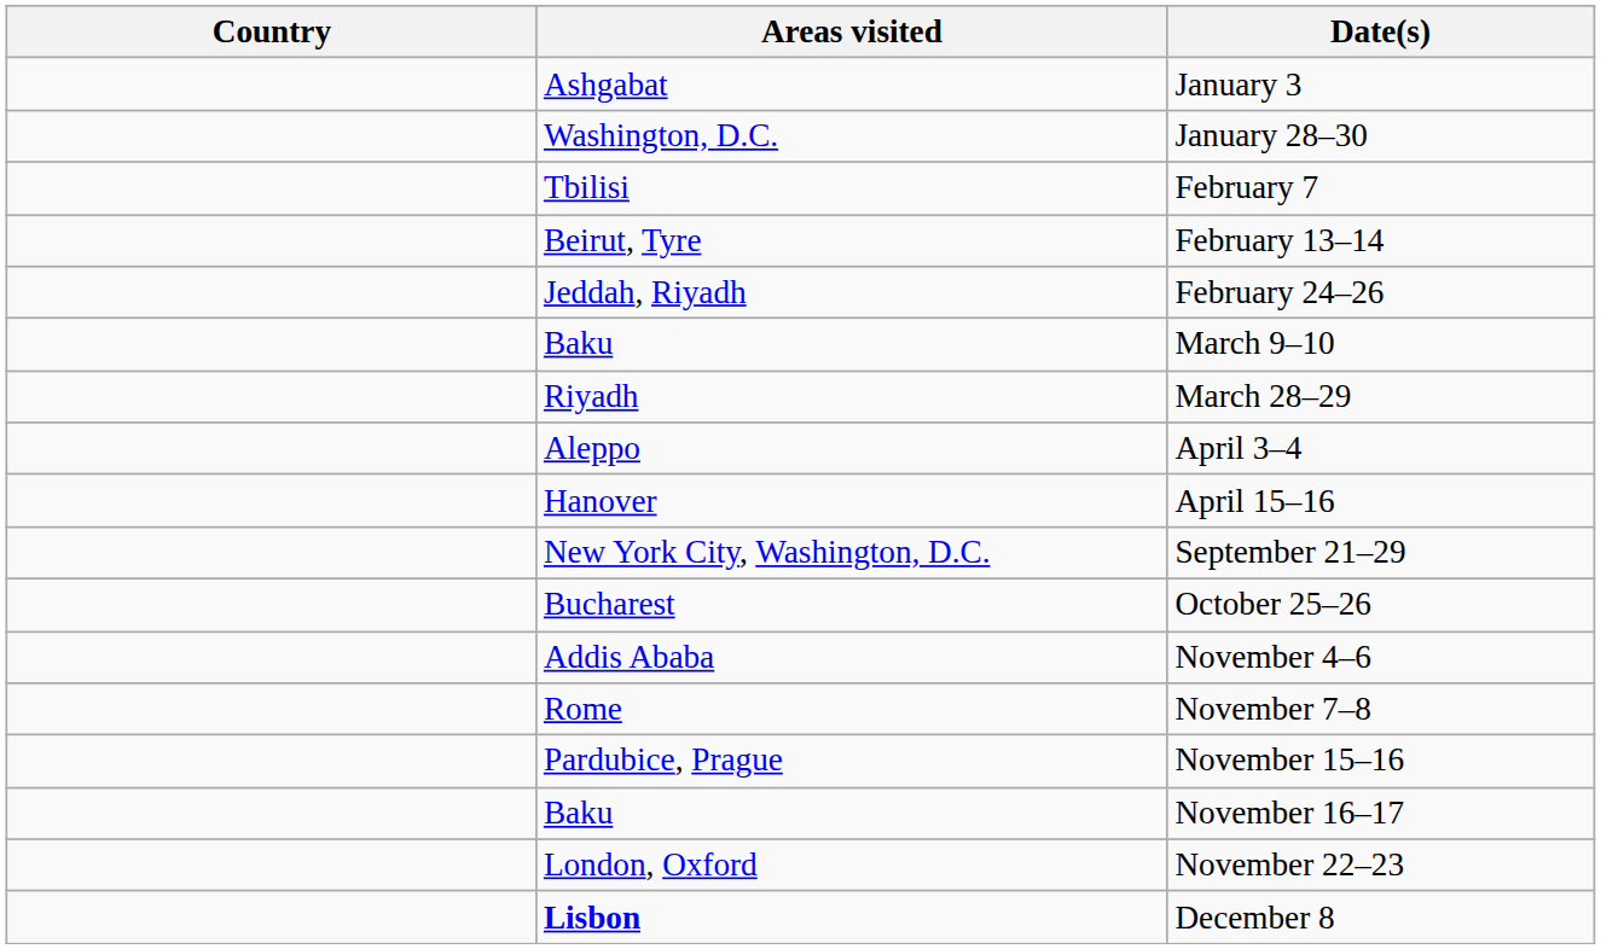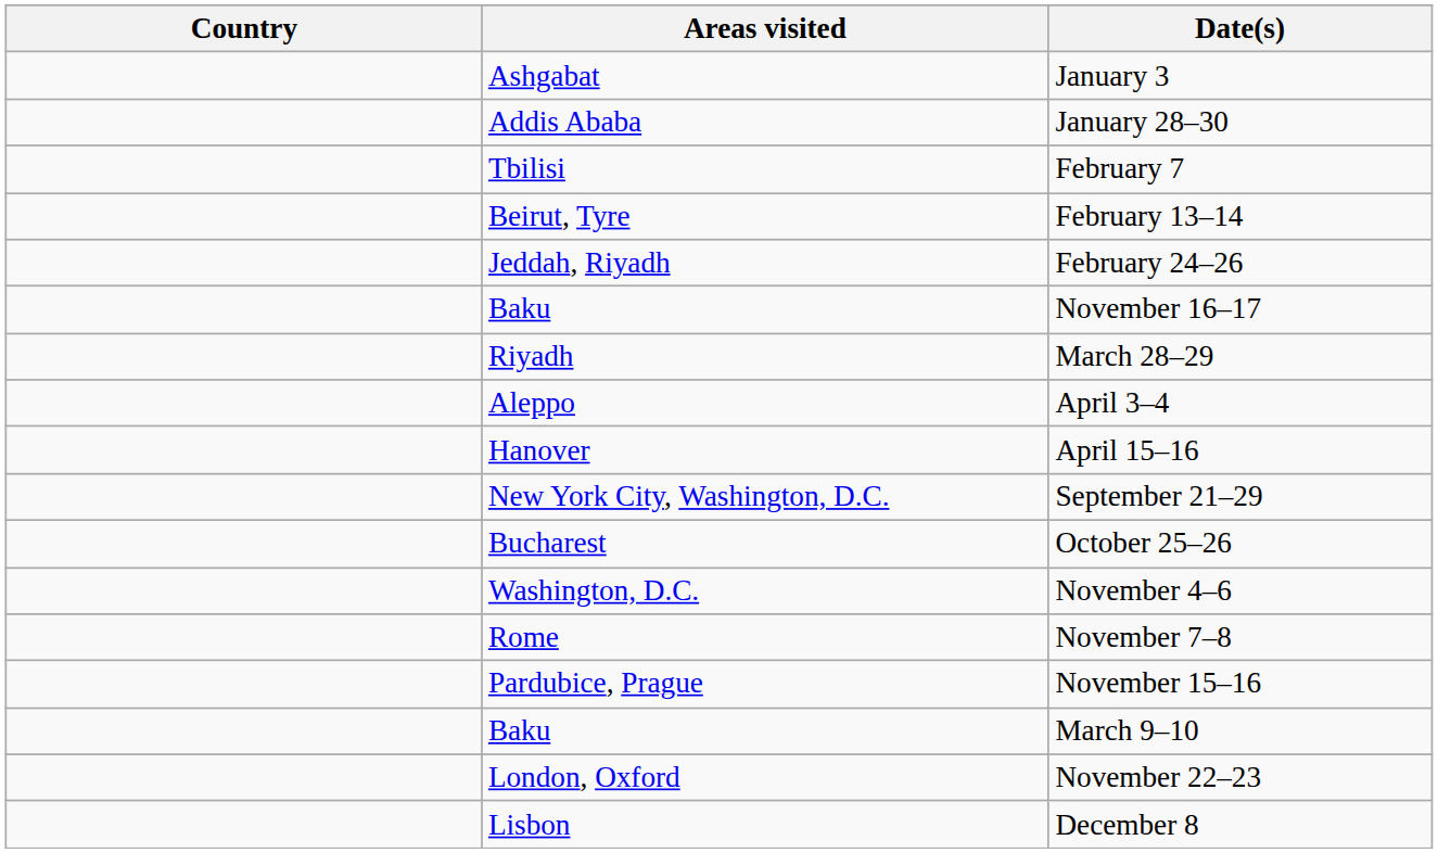 <table class="wikitable" style="margin: 1em auto 1em auto">
 <tr>
 <th width=250>Country</th>
 <th width=300>Areas visited</th>
 <th width=200>Date(s)</th>
 </tr>
 <tr>
 <td></td>
 <td><a href='#'>Ashgabat</a></td>
 <td>January 3</td>
 </tr>
 <tr>
 <td></td>
-<td><a href='#'>Washington, D.C.</a></td>
+<td><a href='#'>Addis Ababa</a></td>
 <td>January 28–30</td>
 </tr>
 <tr>
 <td></td>
 <td><a href='#'>Tbilisi</a></td>
 <td>February 7</td>
 </tr>
 <tr>
 <td></td>
 <td><a href='#'>Beirut</a>, <a href='#'>Tyre</a></td>
 <td>February 13–14</td>
 </tr>
 <tr>
 <td></td>
 <td><a href='#'>Jeddah</a>, <a href='#'>Riyadh</a></td>
 <td>February 24–26</td>
 </tr>
 <tr>
 <td></td>
 <td><a href='#'>Baku</a></td>
-<td>March 9–10</td>
+<td>November 16–17</td>
 </tr>
 <tr>
 <td></td>
 <td><a href='#'>Riyadh</a></td>
 <td>March 28–29</td>
 </tr>
 <tr>
 <td></td>
 <td><a href='#'>Aleppo</a></td>
 <td>April 3–4</td>
 </tr>
 <tr>
 <td></td>
 <td><a href='#'>Hanover</a></td>
 <td>April 15–16</td>
 </tr>
 <tr>
 <td></td>
 <td><a href='#'>New York City</a>, <a href='#'>Washington, D.C.</a></td>
 <td>September 21–29</td>
 </tr>
 <tr>
 <td></td>
 <td><a href='#'>Bucharest</a></td>
 <td>October 25–26</td>
 </tr>
 <tr>
 <td></td>
-<td><a href='#'>Addis Ababa</a></td>
+<td><a href='#'>Washington, D.C.</a></td>
 <td>November 4–6</td>
 </tr>
 <tr>
 <td></td>
 <td><a href='#'>Rome</a></td>
 <td>November 7–8</td>
 </tr>
 <tr>
 <td></td>
 <td><a href='#'>Pardubice</a>, <a href='#'>Prague</a></td>
 <td>November 15–16</td>
 </tr>
 <tr>
 <td></td>
 <td><a href='#'>Baku</a></td>
-<td>November 16–17</td>
+<td>March 9–10</td>
 </tr>
 <tr>
 <td></td>
 <td><a href='#'>London</a>, <a href='#'>Oxford</a></td>
 <td>November 22–23</td>
 </tr>
 <tr>
 <td></td>
-<td><strong><a href='#'>Lisbon</a></strong></td>
+<td><a href='#'>Lisbon</a></td>
 <td>December 8</td>
 </tr>
 </table>
